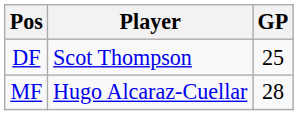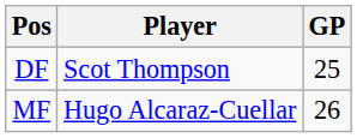 <table class=wikitable>
 <tr>
 <th>Pos</th>
 <th>Player</th>
 <th>GP</th>
 </tr>
 <tr>
 <td align="center"><a href='#'>DF</a></td>
 <td> <a href='#'>Scot Thompson</a></td>
 <td align="center">25</td>
 </tr>
 <tr>
 <td align="center"><a href='#'>MF</a></td>
 <td> <a href='#'>Hugo Alcaraz-Cuellar</a></td>
-<td align="center">28</td>
+<td align="center">26</td>
 </tr>
 </table>
